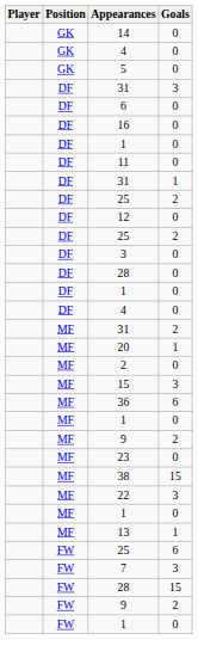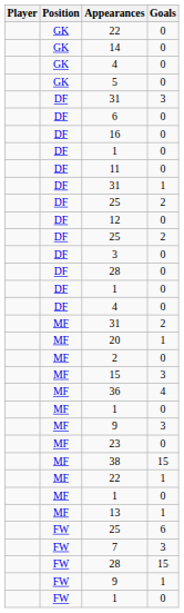 <table class="wikitable sortable" style="text-align: center;">
 <tr>
 <th>Player</th>
 <th>Position</th>
 <th>Appearances</th>
 <th>Goals</th>
+</tr>
+<tr>
+<td align="left"> </td>
+<td><a href='#'>GK</a></td>
+<td>22</td>
+<td>0</td>
 </tr>
 <tr>
 <td align="left"> </td>
 <td><a href='#'>GK</a></td>
 <td>14</td>
 <td>0</td>
 </tr>
 <tr>
 <td align="left"> </td>
 <td><a href='#'>GK</a></td>
 <td>4</td>
 <td>0</td>
 </tr>
 <tr>
 <td align="left"> </td>
 <td><a href='#'>GK</a></td>
 <td>5</td>
 <td>0</td>
 </tr>
 <tr>
 <td align="left"> </td>
 <td><a href='#'>DF</a></td>
 <td>31</td>
 <td>3</td>
 </tr>
 <tr>
 <td align="left"> </td>
 <td><a href='#'>DF</a></td>
 <td>6</td>
 <td>0</td>
 </tr>
 <tr>
 <td align="left"> </td>
 <td><a href='#'>DF</a></td>
 <td>16</td>
 <td>0</td>
 </tr>
 <tr>
 <td align="left"> </td>
 <td><a href='#'>DF</a></td>
 <td>1</td>
 <td>0</td>
 </tr>
 <tr>
 <td align="left"> </td>
 <td><a href='#'>DF</a></td>
 <td>11</td>
 <td>0</td>
 </tr>
 <tr>
 <td align="left"> </td>
 <td><a href='#'>DF</a></td>
 <td>31</td>
 <td>1</td>
 </tr>
 <tr>
 <td align="left"> </td>
 <td><a href='#'>DF</a></td>
 <td>25</td>
 <td>2</td>
 </tr>
 <tr>
 <td align="left"> </td>
 <td><a href='#'>DF</a></td>
 <td>12</td>
 <td>0</td>
 </tr>
 <tr>
 <td align="left"> </td>
 <td><a href='#'>DF</a></td>
 <td>25</td>
 <td>2</td>
 </tr>
 <tr>
 <td align="left"> </td>
 <td><a href='#'>DF</a></td>
 <td>3</td>
 <td>0</td>
 </tr>
 <tr>
 <td align="left"> </td>
 <td><a href='#'>DF</a></td>
 <td>28</td>
 <td>0</td>
 </tr>
 <tr>
 <td align="left"> </td>
 <td><a href='#'>DF</a></td>
 <td>1</td>
 <td>0</td>
 </tr>
 <tr>
 <td align="left"> </td>
 <td><a href='#'>DF</a></td>
 <td>4</td>
 <td>0</td>
 </tr>
 <tr>
 <td align="left"> </td>
 <td><a href='#'>MF</a></td>
 <td>31</td>
 <td>2</td>
 </tr>
 <tr>
 <td align="left"> </td>
 <td><a href='#'>MF</a></td>
 <td>20</td>
 <td>1</td>
 </tr>
 <tr>
 <td align="left"> </td>
 <td><a href='#'>MF</a></td>
 <td>2</td>
 <td>0</td>
 </tr>
 <tr>
 <td align="left"> </td>
 <td><a href='#'>MF</a></td>
 <td>15</td>
 <td>3</td>
 </tr>
 <tr>
 <td align="left"> </td>
 <td><a href='#'>MF</a></td>
 <td>36</td>
-<td>6</td>
+<td>4</td>
 </tr>
 <tr>
 <td align="left"> </td>
 <td><a href='#'>MF</a></td>
 <td>1</td>
 <td>0</td>
 </tr>
 <tr>
 <td align="left"> </td>
 <td><a href='#'>MF</a></td>
 <td>9</td>
-<td>2</td>
+<td>3</td>
 </tr>
 <tr>
 <td align="left"> </td>
 <td><a href='#'>MF</a></td>
 <td>23</td>
 <td>0</td>
 </tr>
 <tr>
 <td align="left"> </td>
 <td><a href='#'>MF</a></td>
 <td>38</td>
 <td>15</td>
 </tr>
 <tr>
 <td align="left"> </td>
 <td><a href='#'>MF</a></td>
 <td>22</td>
-<td>3</td>
+<td>1</td>
 </tr>
 <tr>
 <td align="left"> </td>
 <td><a href='#'>MF</a></td>
 <td>1</td>
 <td>0</td>
 </tr>
 <tr>
 <td align="left"> </td>
 <td><a href='#'>MF</a></td>
 <td>13</td>
 <td>1</td>
 </tr>
 <tr>
 <td align="left"> </td>
 <td><a href='#'>FW</a></td>
 <td>25</td>
 <td>6</td>
 </tr>
 <tr>
 <td align="left"> </td>
 <td><a href='#'>FW</a></td>
 <td>7</td>
 <td>3</td>
 </tr>
 <tr>
 <td align="left"> </td>
 <td><a href='#'>FW</a></td>
 <td>28</td>
 <td>15</td>
 </tr>
 <tr>
 <td align="left"> </td>
 <td><a href='#'>FW</a></td>
 <td>9</td>
-<td>2</td>
+<td>1</td>
 </tr>
 <tr>
 <td align="left"> </td>
 <td><a href='#'>FW</a></td>
 <td>1</td>
 <td>0</td>
 </tr>
 </table>
